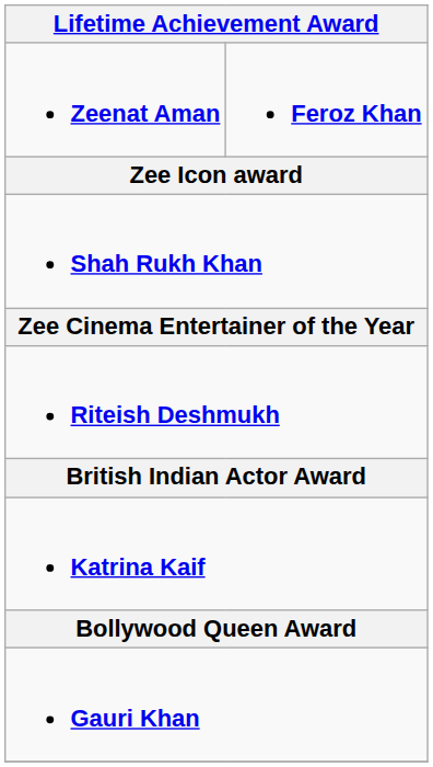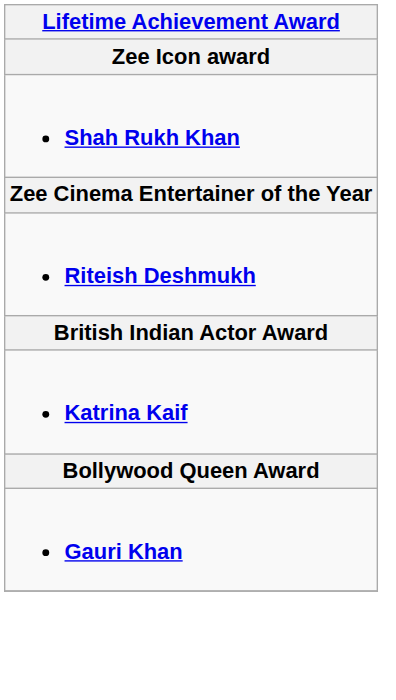 <table class="wikitable">
 <tr>
 <th colspan="2"><a href='#'>Lifetime Achievement Award</a></th>
-</tr>
-<tr>
-<td><br><ul><li><strong><a href='#'>Zeenat Aman</a></strong></li></ul></td>
-<td><br><ul><li><strong><a href='#'>Feroz Khan</a></strong></li></ul></td>
 </tr>
 <tr>
 <th colspan="2">Zee Icon award</th>
 </tr>
 <tr>
 <td colspan="2"><br><ul><li><strong><a href='#'>Shah Rukh Khan</a></strong></li></ul></td>
 </tr>
 <tr>
 <th colspan="2">Zee Cinema Entertainer of the Year</th>
 </tr>
 <tr>
 <td colspan="2"><br><ul><li><strong><a href='#'>Riteish Deshmukh</a></strong></li></ul></td>
 </tr>
 <tr>
 <th colspan="2">British Indian Actor Award</th>
 </tr>
 <tr>
 <td colspan="2"><br><ul><li><strong><a href='#'>Katrina Kaif</a></strong></li></ul></td>
 </tr>
 <tr>
 <th colspan="2">Bollywood Queen Award</th>
 </tr>
 <tr>
 <td colspan="2"><br><ul><li><strong><a href='#'>Gauri Khan</a></strong></li></ul></td>
 </tr>
 <tr>
 </tr>
 </table>
